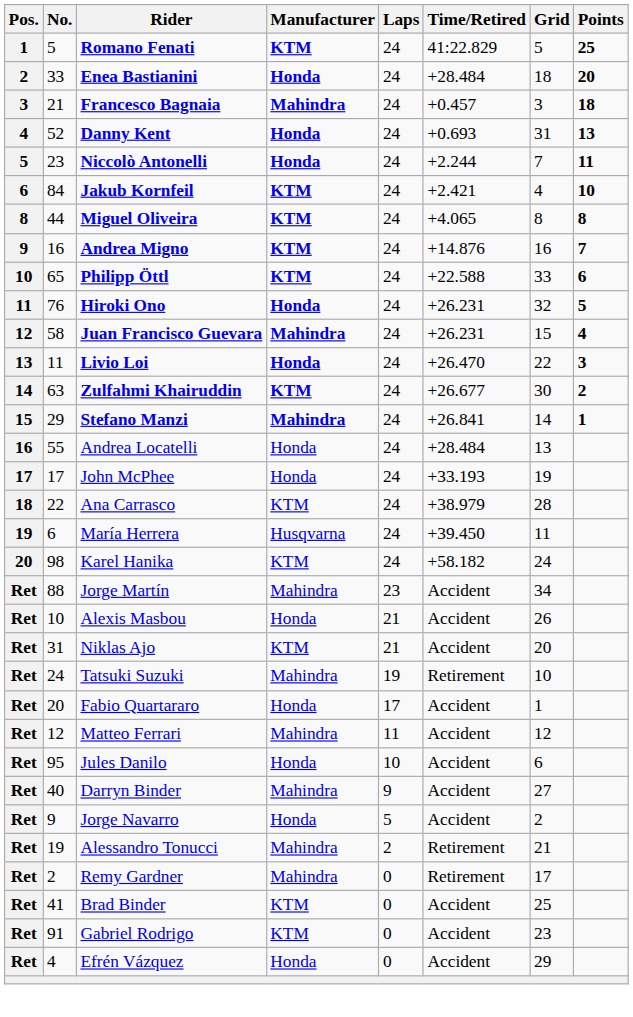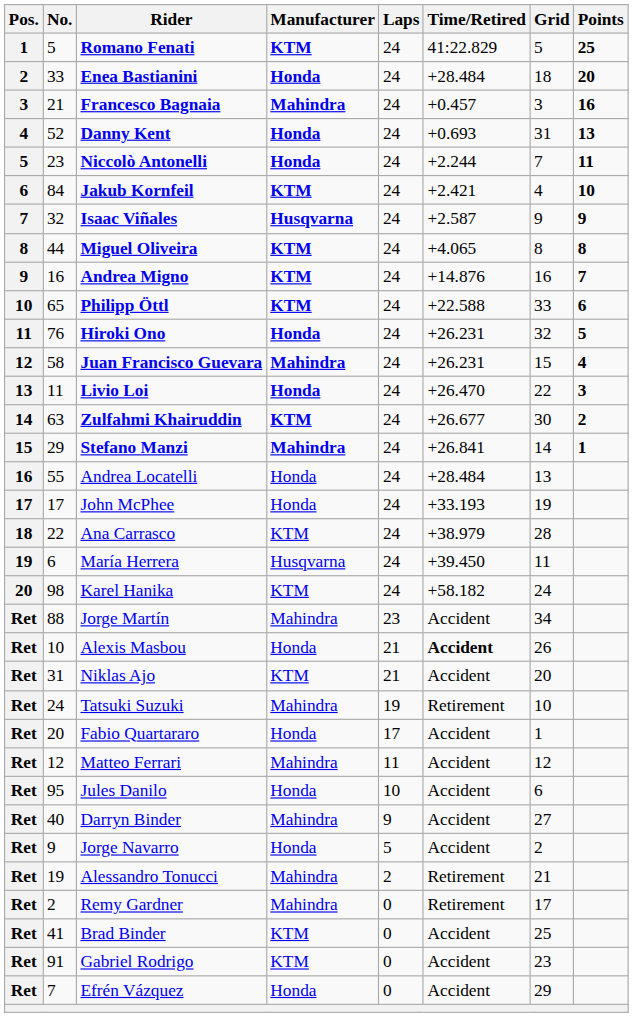 <table class="wikitable" style="font-size: 95%;">
 <tr>
 <th>Pos.</th>
 <th>No.</th>
 <th>Rider</th>
 <th>Manufacturer</th>
 <th>Laps</th>
 <th>Time/Retired</th>
 <th>Grid</th>
 <th>Points</th>
 </tr>
 <tr>
 <th>1</th>
 <td>5</td>
 <td> <strong><a href='#'>Romano Fenati</a></strong></td>
 <td><strong><a href='#'>KTM</a></strong></td>
 <td>24</td>
 <td>41:22.829</td>
 <td>5</td>
 <td><strong>25</strong></td>
 </tr>
 <tr>
 <th>2</th>
 <td>33</td>
 <td> <strong><a href='#'>Enea Bastianini</a></strong></td>
 <td><strong><a href='#'>Honda</a></strong></td>
 <td>24</td>
 <td>+28.484</td>
 <td>18</td>
 <td><strong>20</strong></td>
 </tr>
 <tr>
 <th>3</th>
 <td>21</td>
 <td> <strong><a href='#'>Francesco Bagnaia</a></strong></td>
 <td><strong><a href='#'>Mahindra</a></strong></td>
 <td>24</td>
 <td>+0.457</td>
 <td>3</td>
-<td><strong>18</strong></td>
+<td><strong>16</strong></td>
 </tr>
 <tr>
 <th>4</th>
 <td>52</td>
 <td> <strong><a href='#'>Danny Kent</a></strong></td>
 <td><strong><a href='#'>Honda</a></strong></td>
 <td>24</td>
 <td>+0.693</td>
 <td>31</td>
 <td><strong>13</strong></td>
 </tr>
 <tr>
 <th>5</th>
 <td>23</td>
 <td> <strong><a href='#'>Niccolò Antonelli</a></strong></td>
 <td><strong><a href='#'>Honda</a></strong></td>
 <td>24</td>
 <td>+2.244</td>
 <td>7</td>
 <td><strong>11</strong></td>
 </tr>
 <tr>
 <th>6</th>
 <td>84</td>
 <td> <strong><a href='#'>Jakub Kornfeil</a></strong></td>
 <td><strong><a href='#'>KTM</a></strong></td>
 <td>24</td>
 <td>+2.421</td>
 <td>4</td>
 <td><strong>10</strong></td>
+</tr>
+<tr>
+<th>7</th>
+<td>32</td>
+<td> <strong><a href='#'>Isaac Viñales</a></strong></td>
+<td><strong><a href='#'>Husqvarna</a></strong></td>
+<td>24</td>
+<td>+2.587</td>
+<td>9</td>
+<td><strong>9</strong></td>
 </tr>
 <tr>
 <th>8</th>
 <td>44</td>
 <td> <strong><a href='#'>Miguel Oliveira</a></strong></td>
 <td><strong><a href='#'>KTM</a></strong></td>
 <td>24</td>
 <td>+4.065</td>
 <td>8</td>
 <td><strong>8</strong></td>
 </tr>
 <tr>
 <th>9</th>
 <td>16</td>
 <td> <strong><a href='#'>Andrea Migno</a></strong></td>
 <td><strong><a href='#'>KTM</a></strong></td>
 <td>24</td>
 <td>+14.876</td>
 <td>16</td>
 <td><strong>7</strong></td>
 </tr>
 <tr>
 <th>10</th>
 <td>65</td>
 <td> <strong><a href='#'>Philipp Öttl</a></strong></td>
 <td><strong><a href='#'>KTM</a></strong></td>
 <td>24</td>
 <td>+22.588</td>
 <td>33</td>
 <td><strong>6</strong></td>
 </tr>
 <tr>
 <th>11</th>
 <td>76</td>
 <td> <strong><a href='#'>Hiroki Ono</a></strong></td>
 <td><strong><a href='#'>Honda</a></strong></td>
 <td>24</td>
 <td>+26.231</td>
 <td>32</td>
 <td><strong>5</strong></td>
 </tr>
 <tr>
 <th>12</th>
 <td>58</td>
 <td> <strong><a href='#'>Juan Francisco Guevara</a></strong></td>
 <td><strong><a href='#'>Mahindra</a></strong></td>
 <td>24</td>
 <td>+26.231</td>
 <td>15</td>
 <td><strong>4</strong></td>
 </tr>
 <tr>
 <th>13</th>
 <td>11</td>
 <td> <strong><a href='#'>Livio Loi</a></strong></td>
 <td><strong><a href='#'>Honda</a></strong></td>
 <td>24</td>
 <td>+26.470</td>
 <td>22</td>
 <td><strong>3</strong></td>
 </tr>
 <tr>
 <th>14</th>
 <td>63</td>
 <td> <strong><a href='#'>Zulfahmi Khairuddin</a></strong></td>
 <td><strong><a href='#'>KTM</a></strong></td>
 <td>24</td>
 <td>+26.677</td>
 <td>30</td>
 <td><strong>2</strong></td>
 </tr>
 <tr>
 <th>15</th>
 <td>29</td>
 <td> <strong><a href='#'>Stefano Manzi</a></strong></td>
 <td><strong><a href='#'>Mahindra</a></strong></td>
 <td>24</td>
 <td>+26.841</td>
 <td>14</td>
 <td><strong>1</strong></td>
 </tr>
 <tr>
 <th>16</th>
 <td>55</td>
 <td> <a href='#'>Andrea Locatelli</a></td>
 <td><a href='#'>Honda</a></td>
 <td>24</td>
 <td>+28.484</td>
 <td>13</td>
 <td></td>
 </tr>
 <tr>
 <th>17</th>
 <td>17</td>
 <td> <a href='#'>John McPhee</a></td>
 <td><a href='#'>Honda</a></td>
 <td>24</td>
 <td>+33.193</td>
 <td>19</td>
 <td></td>
 </tr>
 <tr>
 <th>18</th>
 <td>22</td>
 <td> <a href='#'>Ana Carrasco</a></td>
 <td><a href='#'>KTM</a></td>
 <td>24</td>
 <td>+38.979</td>
 <td>28</td>
 <td></td>
 </tr>
 <tr>
 <th>19</th>
 <td>6</td>
 <td> <a href='#'>María Herrera</a></td>
 <td><a href='#'>Husqvarna</a></td>
 <td>24</td>
 <td>+39.450</td>
 <td>11</td>
 <td></td>
 </tr>
 <tr>
 <th>20</th>
 <td>98</td>
 <td> <a href='#'>Karel Hanika</a></td>
 <td><a href='#'>KTM</a></td>
 <td>24</td>
 <td>+58.182</td>
 <td>24</td>
 <td></td>
 </tr>
 <tr>
 <th>Ret</th>
 <td>88</td>
 <td> <a href='#'>Jorge Martín</a></td>
 <td><a href='#'>Mahindra</a></td>
 <td>23</td>
 <td>Accident</td>
 <td>34</td>
 <td></td>
 </tr>
 <tr>
 <th>Ret</th>
 <td>10</td>
 <td> <a href='#'>Alexis Masbou</a></td>
 <td><a href='#'>Honda</a></td>
 <td>21</td>
-<td>Accident</td>
+<td><strong>Accident</strong></td>
 <td>26</td>
 <td></td>
 </tr>
 <tr>
 <th>Ret</th>
 <td>31</td>
 <td> <a href='#'>Niklas Ajo</a></td>
 <td><a href='#'>KTM</a></td>
 <td>21</td>
 <td>Accident</td>
 <td>20</td>
 <td></td>
 </tr>
 <tr>
 <th>Ret</th>
 <td>24</td>
 <td> <a href='#'>Tatsuki Suzuki</a></td>
 <td><a href='#'>Mahindra</a></td>
 <td>19</td>
 <td>Retirement</td>
 <td>10</td>
 <td></td>
 </tr>
 <tr>
 <th>Ret</th>
 <td>20</td>
 <td> <a href='#'>Fabio Quartararo</a></td>
 <td><a href='#'>Honda</a></td>
 <td>17</td>
 <td>Accident</td>
 <td>1</td>
 <td></td>
 </tr>
 <tr>
 <th>Ret</th>
 <td>12</td>
 <td> <a href='#'>Matteo Ferrari</a></td>
 <td><a href='#'>Mahindra</a></td>
 <td>11</td>
 <td>Accident</td>
 <td>12</td>
 <td></td>
 </tr>
 <tr>
 <th>Ret</th>
 <td>95</td>
 <td> <a href='#'>Jules Danilo</a></td>
 <td><a href='#'>Honda</a></td>
 <td>10</td>
 <td>Accident</td>
 <td>6</td>
 <td></td>
 </tr>
 <tr>
 <th>Ret</th>
 <td>40</td>
 <td> <a href='#'>Darryn Binder</a></td>
 <td><a href='#'>Mahindra</a></td>
 <td>9</td>
 <td>Accident</td>
 <td>27</td>
 <td></td>
 </tr>
 <tr>
 <th>Ret</th>
 <td>9</td>
 <td> <a href='#'>Jorge Navarro</a></td>
 <td><a href='#'>Honda</a></td>
 <td>5</td>
 <td>Accident</td>
 <td>2</td>
 <td></td>
 </tr>
 <tr>
 <th>Ret</th>
 <td>19</td>
 <td> <a href='#'>Alessandro Tonucci</a></td>
 <td><a href='#'>Mahindra</a></td>
 <td>2</td>
 <td>Retirement</td>
 <td>21</td>
 <td></td>
 </tr>
 <tr>
 <th>Ret</th>
 <td>2</td>
 <td> <a href='#'>Remy Gardner</a></td>
 <td><a href='#'>Mahindra</a></td>
 <td>0</td>
 <td>Retirement</td>
 <td>17</td>
 <td></td>
 </tr>
 <tr>
 <th>Ret</th>
 <td>41</td>
 <td> <a href='#'>Brad Binder</a></td>
 <td><a href='#'>KTM</a></td>
 <td>0</td>
 <td>Accident</td>
 <td>25</td>
 <td></td>
 </tr>
 <tr>
 <th>Ret</th>
 <td>91</td>
 <td> <a href='#'>Gabriel Rodrigo</a></td>
 <td><a href='#'>KTM</a></td>
 <td>0</td>
 <td>Accident</td>
 <td>23</td>
 <td></td>
 </tr>
 <tr>
 <th>Ret</th>
-<td>4</td>
+<td>7</td>
 <td> <a href='#'>Efrén Vázquez</a></td>
 <td><a href='#'>Honda</a></td>
 <td>0</td>
 <td>Accident</td>
 <td>29</td>
 <td></td>
 </tr>
 <tr>
 <th colspan=8></th>
 </tr>
 </table>
